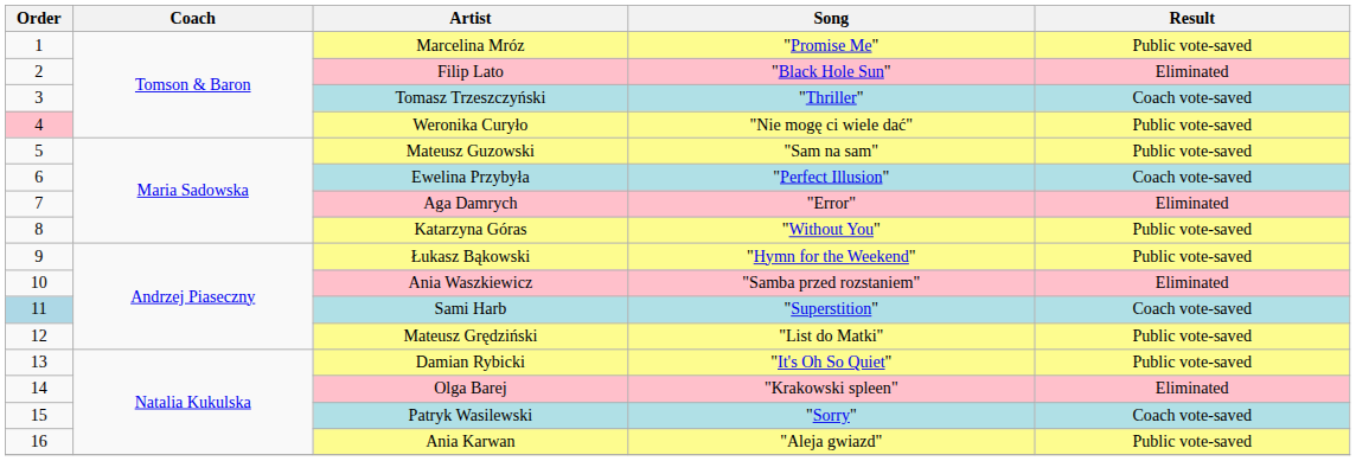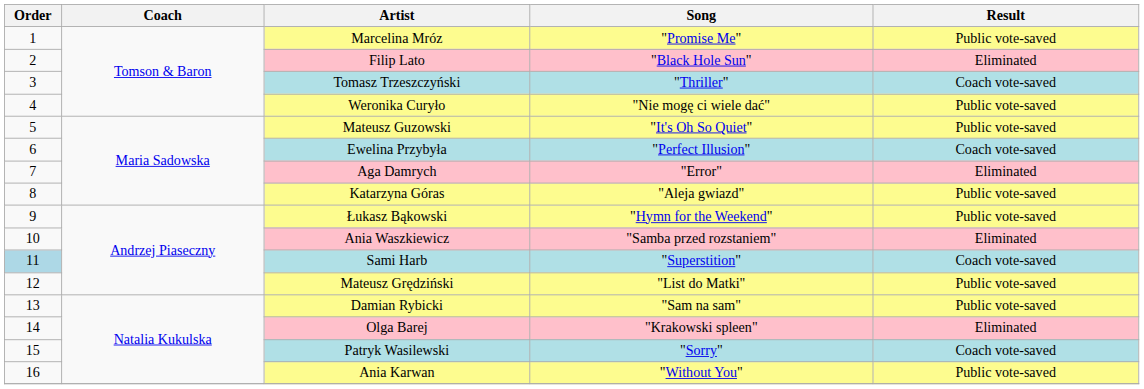 <table class="wikitable" style="text-align:center; width:65%;">
 <tr>
 <th scope="col" style="width:03%;">Order</th>
 <th scope="col" style="width:13%;">Coach</th>
 <th scope="col" style="width:17%;">Artist</th>
 <th scope="col" style="width:22%;">Song</th>
 <th scope="col" style="width:17%;">Result</th>
 </tr>
 <tr>
 <td scope="row">1</td>
 <td rowspan="4"><a href='#'>Tomson & Baron</a></td>
 <td style="background:#fdfc8f;">Marcelina Mróz</td>
 <td style="background:#fdfc8f;">"<a href='#'>Promise Me</a>"</td>
 <td style="background:#fdfc8f;">Public vote-saved</td>
 </tr>
 <tr>
 <td scope="row">2</td>
 <td style="background:pink;">Filip Lato</td>
 <td style="background:pink;">"<a href='#'>Black Hole Sun</a>"</td>
 <td style="background:pink;">Eliminated</td>
 </tr>
 <tr>
 <td scope="row">3</td>
 <td style="background:#b0e0e6;">Tomasz Trzeszczyński</td>
 <td style="background:#b0e0e6;">"<a href='#'>Thriller</a>"</td>
 <td style="background:#b0e0e6;">Coach vote-saved</td>
 </tr>
 <tr>
-<td scope="row" style="background: pink;">4</td>
+<td scope="row">4</td>
 <td style="background:#fdfc8f;">Weronika Curyło</td>
 <td style="background:#fdfc8f;">"Nie mogę ci wiele dać"</td>
 <td style="background:#fdfc8f;">Public vote-saved</td>
 </tr>
 <tr>
 <td scope="row">5</td>
 <td rowspan="4"><a href='#'>Maria Sadowska</a></td>
 <td style="background:#fdfc8f;">Mateusz Guzowski</td>
-<td style="background:#fdfc8f;">"Sam na sam"</td>
+<td style="background:#fdfc8f;">"<a href='#'>It's Oh So Quiet</a>"</td>
 <td style="background:#fdfc8f;">Public vote-saved</td>
 </tr>
 <tr>
 <td scope="row">6</td>
 <td style="background:#b0e0e6;">Ewelina Przybyła</td>
 <td style="background:#b0e0e6;">"<a href='#'>Perfect Illusion</a>"</td>
 <td style="background:#b0e0e6;">Coach vote-saved</td>
 </tr>
 <tr>
 <td scope="row">7</td>
 <td style="background:pink;">Aga Damrych</td>
 <td style="background:pink;">"Error"</td>
 <td style="background:pink;">Eliminated</td>
 </tr>
 <tr>
 <td scope="row">8</td>
 <td style="background:#fdfc8f;">Katarzyna Góras</td>
-<td style="background:#fdfc8f;">"<a href='#'>Without You</a>"</td>
+<td style="background:#fdfc8f;">"Aleja gwiazd"</td>
 <td style="background:#fdfc8f;">Public vote-saved</td>
 </tr>
 <tr>
 <td scope="row">9</td>
 <td rowspan="4"><a href='#'>Andrzej Piaseczny</a></td>
 <td style="background:#fdfc8f;">Łukasz Bąkowski</td>
 <td style="background:#fdfc8f;">"<a href='#'>Hymn for the Weekend</a>"</td>
 <td style="background:#fdfc8f;">Public vote-saved</td>
 </tr>
 <tr>
 <td scope="row">10</td>
 <td style="background:pink;">Ania Waszkiewicz</td>
 <td style="background:pink;">"Samba przed rozstaniem"</td>
 <td style="background:pink;">Eliminated</td>
 </tr>
 <tr>
 <td scope="row" style="background: lightblue;">11</td>
 <td style="background:#b0e0e6;">Sami Harb</td>
 <td style="background:#b0e0e6;">"<a href='#'>Superstition</a>"</td>
 <td style="background:#b0e0e6;">Coach vote-saved</td>
 </tr>
 <tr>
 <td scope="row">12</td>
 <td style="background:#fdfc8f;">Mateusz Grędziński</td>
 <td style="background:#fdfc8f;">"List do Matki"</td>
 <td style="background:#fdfc8f;">Public vote-saved</td>
 </tr>
 <tr>
 <td scope="row">13</td>
 <td rowspan="4"><a href='#'>Natalia Kukulska</a></td>
 <td style="background:#fdfc8f;">Damian Rybicki</td>
-<td style="background:#fdfc8f;">"<a href='#'>It's Oh So Quiet</a>"</td>
+<td style="background:#fdfc8f;">"Sam na sam"</td>
 <td style="background:#fdfc8f;">Public vote-saved</td>
 </tr>
 <tr>
 <td scope="row">14</td>
 <td style="background:pink;">Olga Barej</td>
 <td style="background:pink;">"Krakowski spleen"</td>
 <td style="background:pink;">Eliminated</td>
 </tr>
 <tr>
 <td scope="row">15</td>
 <td style="background:#b0e0e6;">Patryk Wasilewski</td>
 <td style="background:#b0e0e6;">"<a href='#'>Sorry</a>"</td>
 <td style="background:#b0e0e6;">Coach vote-saved</td>
 </tr>
 <tr>
 <td scope="row">16</td>
 <td style="background:#fdfc8f;">Ania Karwan</td>
-<td style="background:#fdfc8f;">"Aleja gwiazd"</td>
+<td style="background:#fdfc8f;">"<a href='#'>Without You</a>"</td>
 <td style="background:#fdfc8f;">Public vote-saved</td>
 </tr>
 <tr>
 </tr>
 </table>
